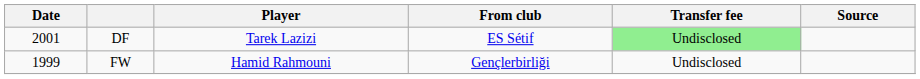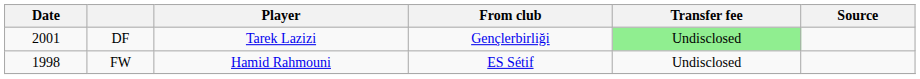 <table class="wikitable sortable" style="width:70%; text-align:center; font-size:85%; text-align:centre;">
 <tr>
 <th>Date</th>
 <th></th>
 <th>Player</th>
 <th>From club</th>
 <th>Transfer fee</th>
 <th>Source</th>
 </tr>
 <tr>
 <td>2001</td>
 <td>DF</td>
 <td> <a href='#'>Tarek Lazizi</a></td>
-<td><a href='#'>ES Sétif</a></td>
+<td> <a href='#'>Gençlerbirliği</a></td>
 <td style="background: lightgreen;">Undisclosed</td>
 <td></td>
 </tr>
 <tr>
-<td>1999</td>
+<td>1998</td>
 <td>FW</td>
 <td> <a href='#'>Hamid Rahmouni</a></td>
-<td> <a href='#'>Gençlerbirliği</a></td>
+<td><a href='#'>ES Sétif</a></td>
 <td>Undisclosed</td>
 <td></td>
 </tr>
 <tr>
 </tr>
 </table>
